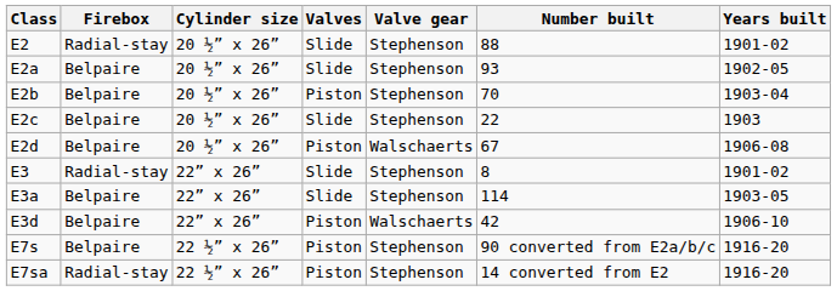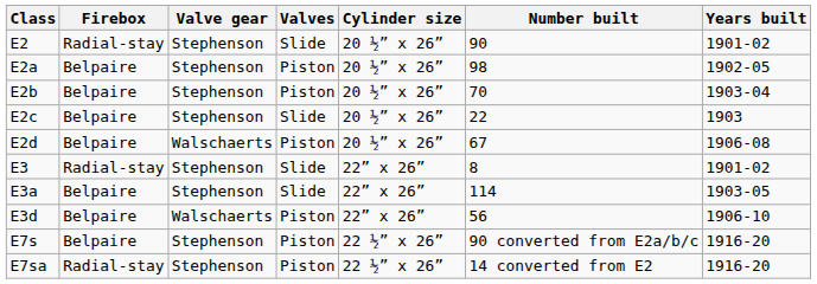 <table class="wikitable" style="margin: 1em">
 <tr>
 <th>Class</th>
 <th>Firebox</th>
+<th>Valve gear</th>
+<th>Valves</th>
 <th>Cylinder size</th>
-<th>Valves</th>
-<th>Valve gear</th>
 <th>Number built</th>
 <th>Years built</th>
 </tr>
 <tr>
 <td>E2</td>
 <td>Radial-stay</td>
+<td>Stephenson</td>
+<td>Slide</td>
 <td>20 ½” x 26”</td>
-<td>Slide</td>
-<td>Stephenson</td>
-<td>88</td>
+<td>90</td>
 <td>1901-02</td>
 </tr>
 <tr>
 <td>E2a</td>
 <td>Belpaire</td>
+<td>Stephenson</td>
+<td>Piston</td>
 <td>20 ½” x 26”</td>
-<td>Slide</td>
-<td>Stephenson</td>
-<td>93</td>
+<td>98</td>
 <td>1902-05</td>
 </tr>
 <tr>
 <td>E2b</td>
 <td>Belpaire</td>
+<td>Stephenson</td>
+<td>Piston</td>
 <td>20 ½” x 26”</td>
-<td>Piston</td>
-<td>Stephenson</td>
 <td>70</td>
 <td>1903-04</td>
 </tr>
 <tr>
 <td>E2c</td>
 <td>Belpaire</td>
+<td>Stephenson</td>
+<td>Slide</td>
 <td>20 ½” x 26”</td>
-<td>Slide</td>
-<td>Stephenson</td>
 <td>22</td>
 <td>1903</td>
 </tr>
 <tr>
 <td>E2d</td>
 <td>Belpaire</td>
+<td>Walschaerts</td>
+<td>Piston</td>
 <td>20 ½” x 26”</td>
-<td>Piston</td>
-<td>Walschaerts</td>
 <td>67</td>
 <td>1906-08</td>
 </tr>
 <tr>
 <td>E3</td>
 <td>Radial-stay</td>
+<td>Stephenson</td>
+<td>Slide</td>
 <td>22” x 26”</td>
-<td>Slide</td>
-<td>Stephenson</td>
 <td>8</td>
 <td>1901-02</td>
 </tr>
 <tr>
 <td>E3a</td>
 <td>Belpaire</td>
+<td>Stephenson</td>
+<td>Slide</td>
 <td>22” x 26”</td>
-<td>Slide</td>
-<td>Stephenson</td>
 <td>114</td>
 <td>1903-05</td>
 </tr>
 <tr>
 <td>E3d</td>
 <td>Belpaire</td>
+<td>Walschaerts</td>
+<td>Piston</td>
 <td>22” x 26”</td>
-<td>Piston</td>
-<td>Walschaerts</td>
-<td>42</td>
+<td>56</td>
 <td>1906-10</td>
 </tr>
 <tr>
 <td>E7s</td>
 <td>Belpaire</td>
+<td>Stephenson</td>
+<td>Piston</td>
 <td>22 ½” x 26”</td>
-<td>Piston</td>
-<td>Stephenson</td>
 <td>90 converted from E2a/b/c</td>
 <td>1916-20</td>
 </tr>
 <tr>
 <td>E7sa</td>
 <td>Radial-stay</td>
+<td>Stephenson</td>
+<td>Piston</td>
 <td>22 ½” x 26”</td>
-<td>Piston</td>
-<td>Stephenson</td>
 <td>14 converted from E2</td>
 <td>1916-20</td>
 </tr>
 </table>
